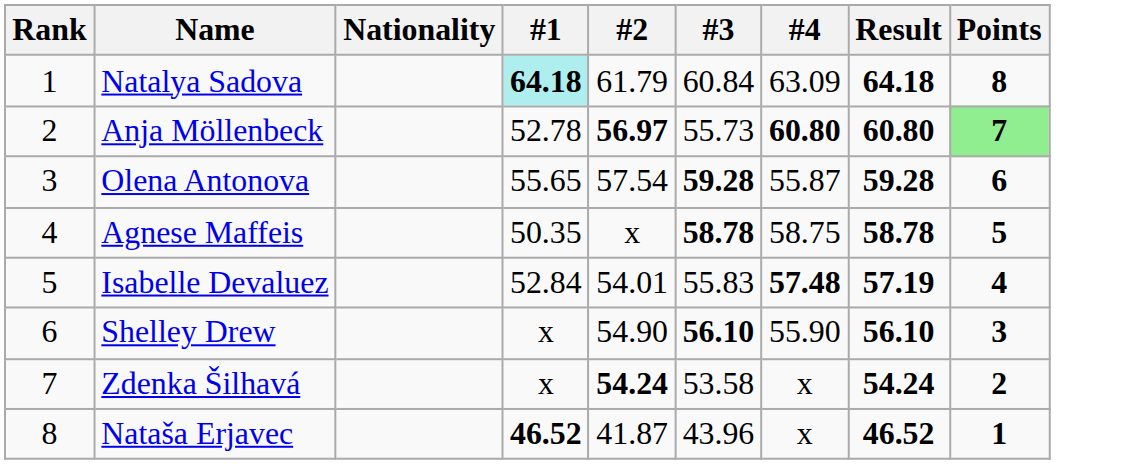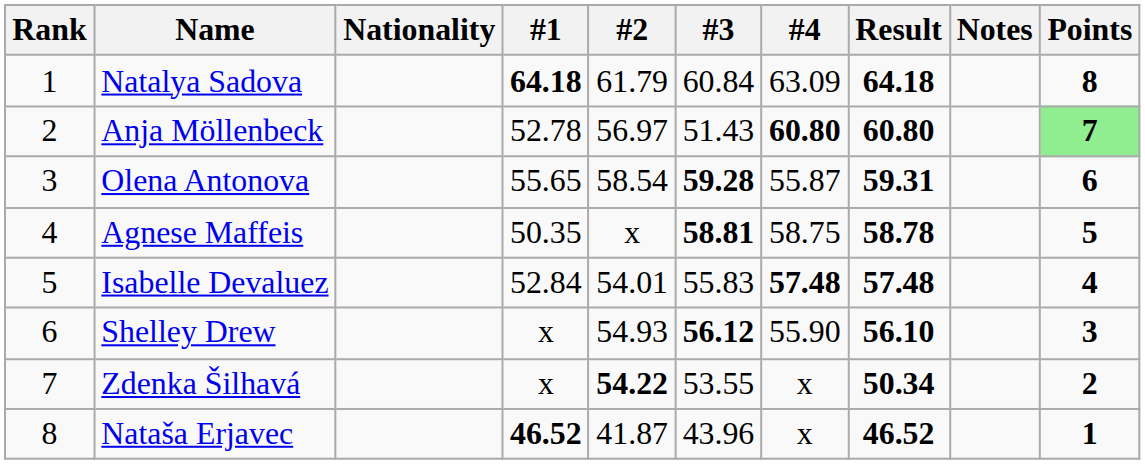 <table class="wikitable sortable" style="text-align:center">
 <tr>
 <th>Rank</th>
 <th>Name</th>
 <th>Nationality</th>
 <th>#1</th>
 <th>#2</th>
 <th>#3</th>
 <th>#4</th>
 <th>Result</th>
+<th>Notes</th>
 <th>Points</th>
 </tr>
 <tr>
 <td>1</td>
 <td align=left><a href='#'>Natalya Sadova</a></td>
 <td align=left></td>
-<td style="background: paleturquoise;"><strong>64.18</strong></td>
+<td><strong>64.18</strong></td>
 <td>61.79</td>
 <td>60.84</td>
 <td>63.09</td>
 <td><strong>64.18</strong></td>
+<td></td>
 <td><strong>8</strong></td>
 </tr>
 <tr>
 <td>2</td>
 <td align=left><a href='#'>Anja Möllenbeck</a></td>
 <td align=left></td>
 <td>52.78</td>
-<td><strong>56.97</strong></td>
-<td>55.73</td>
+<td>56.97</td>
+<td>51.43</td>
 <td><strong>60.80</strong></td>
 <td><strong>60.80</strong></td>
+<td></td>
 <td style="background: lightgreen;"><strong>7</strong></td>
 </tr>
 <tr>
 <td>3</td>
 <td align=left><a href='#'>Olena Antonova</a></td>
 <td align=left></td>
 <td>55.65</td>
-<td>57.54</td>
+<td>58.54</td>
 <td><strong>59.28</strong></td>
 <td>55.87</td>
-<td><strong>59.28</strong></td>
+<td><strong>59.31</strong></td>
+<td></td>
 <td><strong>6</strong></td>
 </tr>
 <tr>
 <td>4</td>
 <td align=left><a href='#'>Agnese Maffeis</a></td>
 <td align=left></td>
 <td>50.35</td>
 <td>x</td>
-<td><strong>58.78</strong></td>
+<td><strong>58.81</strong></td>
 <td>58.75</td>
 <td><strong>58.78</strong></td>
+<td></td>
 <td><strong>5</strong></td>
 </tr>
 <tr>
 <td>5</td>
 <td align=left><a href='#'>Isabelle Devaluez</a></td>
 <td align=left></td>
 <td>52.84</td>
 <td>54.01</td>
 <td>55.83</td>
 <td><strong>57.48</strong></td>
-<td><strong>57.19</strong></td>
+<td><strong>57.48</strong></td>
+<td></td>
 <td><strong>4</strong></td>
 </tr>
 <tr>
 <td>6</td>
 <td align=left><a href='#'>Shelley Drew</a></td>
 <td align=left></td>
 <td>x</td>
-<td>54.90</td>
-<td><strong>56.10</strong></td>
+<td>54.93</td>
+<td><strong>56.12</strong></td>
 <td>55.90</td>
 <td><strong>56.10</strong></td>
+<td></td>
 <td><strong>3</strong></td>
 </tr>
 <tr>
 <td>7</td>
 <td align=left><a href='#'>Zdenka Šilhavá</a></td>
 <td align=left></td>
 <td>x</td>
-<td><strong>54.24</strong></td>
-<td>53.58</td>
+<td><strong>54.22</strong></td>
+<td>53.55</td>
 <td>x</td>
-<td><strong>54.24</strong></td>
+<td><strong>50.34</strong></td>
+<td></td>
 <td><strong>2</strong></td>
 </tr>
 <tr>
 <td>8</td>
 <td align=left><a href='#'>Nataša Erjavec</a></td>
 <td align=left></td>
 <td><strong>46.52</strong></td>
 <td>41.87</td>
 <td>43.96</td>
 <td>x</td>
 <td><strong>46.52</strong></td>
+<td></td>
 <td><strong>1</strong></td>
 </tr>
 </table>
